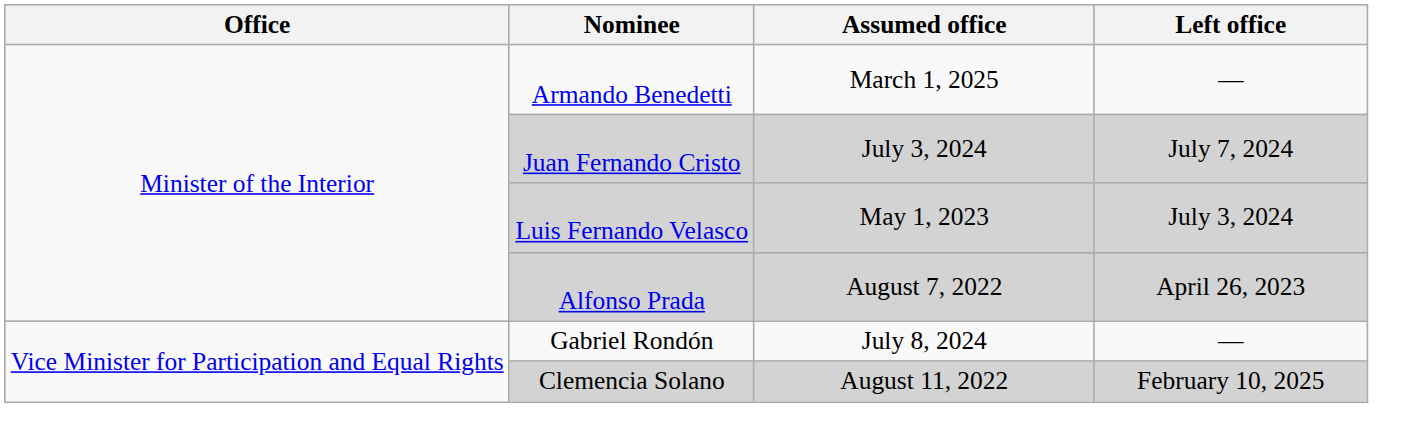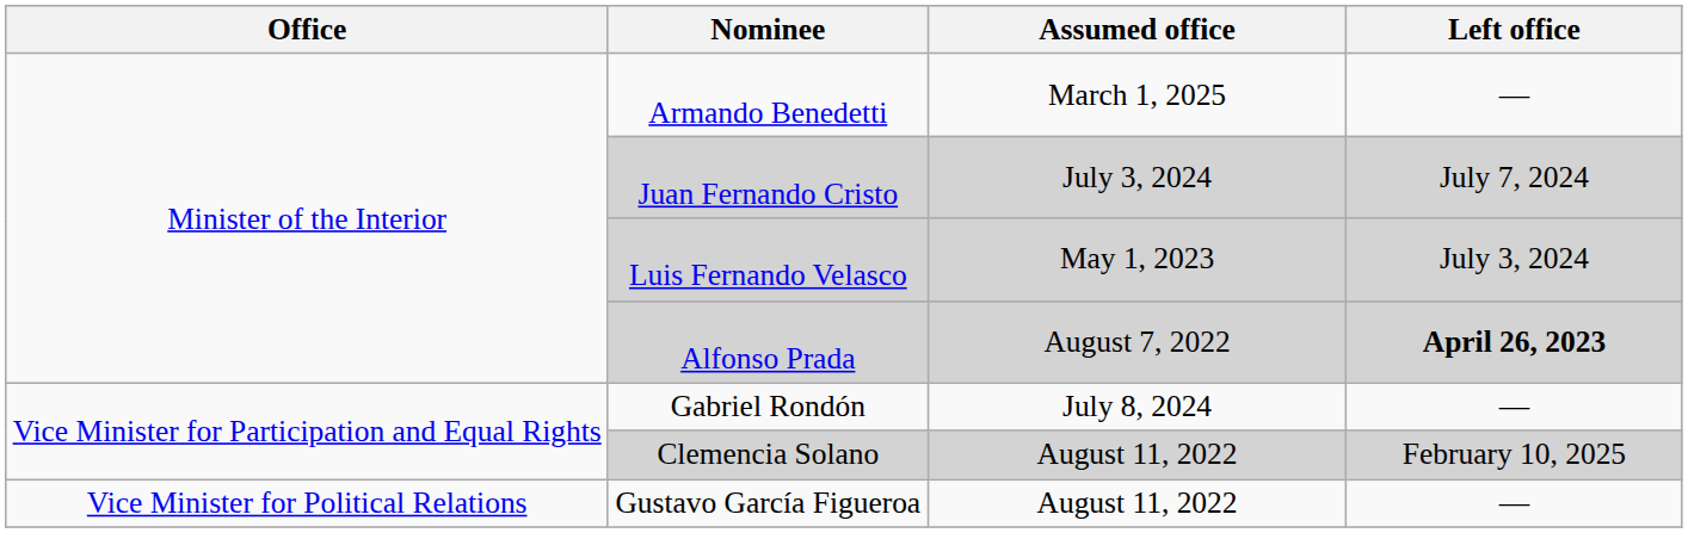 <table class="wikitable sortable" style="text-align:center">
 <tr>
 <th>Office</th>
 <th>Nominee</th>
 <th style="width:25%;" data-sort-type="date">Assumed office</th>
 <th style="width:20%;" data-sort-type="date">Left office</th>
 </tr>
 <tr>
 <td rowspan=4><a href='#'>Minister of the Interior</a></td>
 <td><br><a href='#'>Armando Benedetti</a></td>
 <td>March 1, 2025<br></td>
 <td>—</td>
 </tr>
 <tr style="background:lightgray;">
 <td><br><a href='#'>Juan Fernando Cristo</a></td>
 <td>July 3, 2024<br></td>
 <td>July 7, 2024</td>
 </tr>
 <tr style="background:lightgray;">
 <td><br><a href='#'>Luis Fernando Velasco</a></td>
 <td>May 1, 2023<br></td>
 <td>July 3, 2024</td>
 </tr>
 <tr style="background:lightgray;">
 <td><br><a href='#'>Alfonso Prada</a></td>
 <td>August 7, 2022<br></td>
-<td>April 26, 2023</td>
+<td><strong>April 26, 2023</strong></td>
 </tr>
 <tr>
 <td rowspan=2><a href='#'>Vice Minister for Participation and Equal Rights</a></td>
 <td>Gabriel Rondón</td>
 <td>July 8, 2024</td>
 <td>—</td>
 </tr>
 <tr style="background:lightgray;">
 <td>Clemencia Solano</td>
 <td>August 11, 2022</td>
 <td>February 10, 2025</td>
 </tr>
+<tr>
+<td><a href='#'>Vice Minister for Political Relations</a></td>
+<td>Gustavo García Figueroa</td>
+<td>August 11, 2022</td>
+<td>—</td>
+</tr>
 </table>
